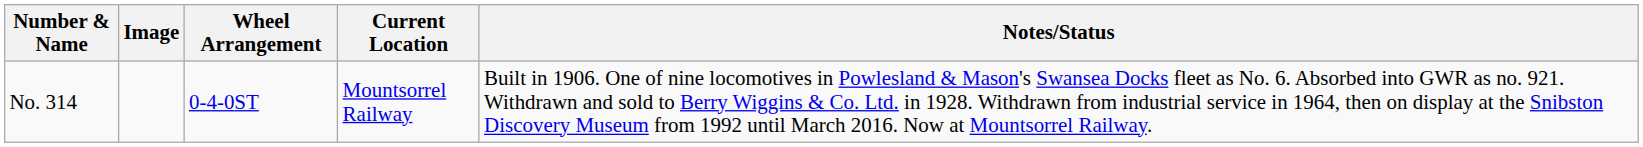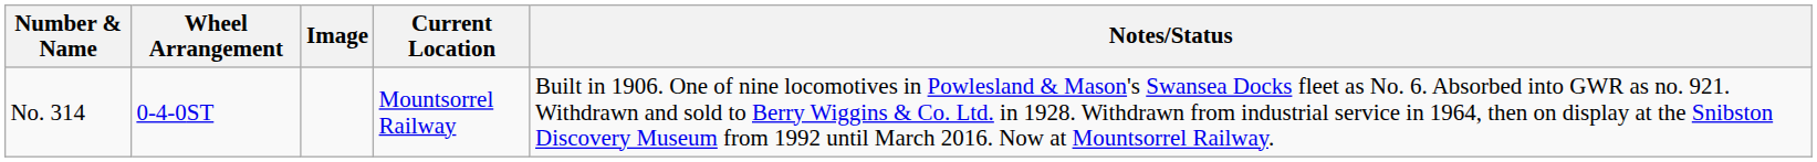 <table class="wikitable sortable">
 <tr>
 <th>Number & Name</th>
+<th>Wheel Arrangement</th>
 <th class="unsortable">Image</th>
-<th>Wheel Arrangement</th>
 <th>Current Location</th>
 <th>Notes/Status</th>
 </tr>
 <tr>
 <td>No. 314</td>
+<td><a href='#'>0-4-0</a><a href='#'>ST</a></td>
 <td></td>
-<td><a href='#'>0-4-0</a><a href='#'>ST</a></td>
 <td><a href='#'>Mountsorrel Railway</a></td>
 <td>Built in 1906. One of nine locomotives in <a href='#'>Powlesland & Mason</a>'s <a href='#'>Swansea Docks</a> fleet as No. 6. Absorbed into GWR as no. 921. Withdrawn and sold to <a href='#'>Berry Wiggins & Co. Ltd.</a> in 1928. Withdrawn from industrial service in 1964, then on display at the <a href='#'>Snibston Discovery Museum</a> from 1992 until March 2016. Now at <a href='#'>Mountsorrel Railway</a>.</td>
 </tr>
 </table>
